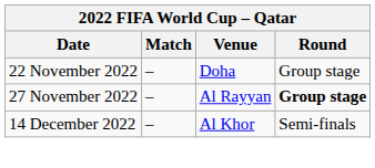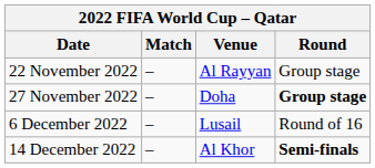 <table class="wikitable"; text-align:center; font-size:small;">
 <tr>
 <th colspan="4">2022 FIFA World Cup – Qatar</th>
 </tr>
 <tr>
 <th>Date</th>
 <th>Match</th>
 <th>Venue</th>
 <th>Round</th>
 </tr>
 <tr>
 <td>22 November 2022</td>
 <td> – </td>
-<td><a href='#'>Doha</a></td>
+<td><a href='#'>Al Rayyan</a></td>
 <td>Group stage</td>
 </tr>
 <tr>
 <td>27 November 2022</td>
 <td> – </td>
-<td><a href='#'>Al Rayyan</a></td>
+<td><a href='#'>Doha</a></td>
 <td><strong>Group stage</strong></td>
+</tr>
+<tr>
+<td>6 December 2022</td>
+<td> – </td>
+<td><a href='#'>Lusail</a></td>
+<td>Round of 16</td>
 </tr>
 <tr>
 <td>14 December 2022</td>
 <td> – </td>
 <td><a href='#'>Al Khor</a></td>
-<td>Semi-finals</td>
+<td><strong>Semi-finals</strong></td>
 </tr>
 </table>
